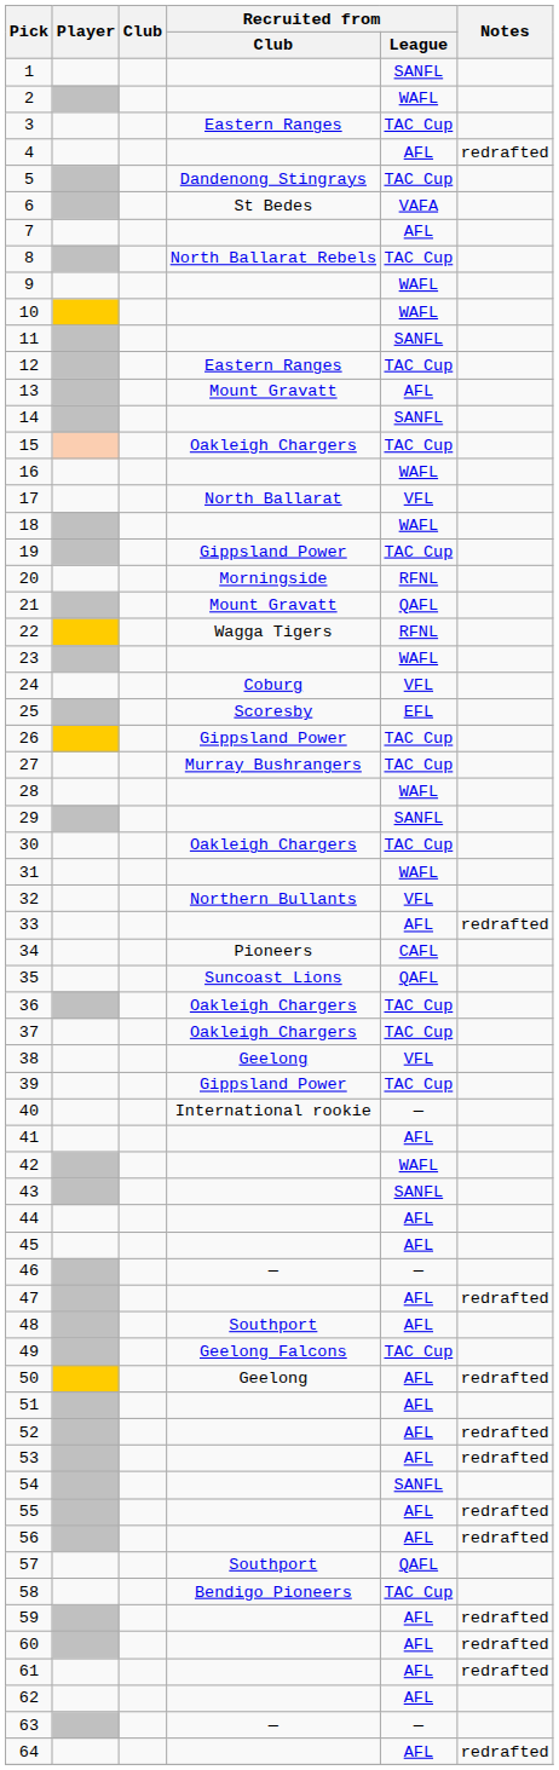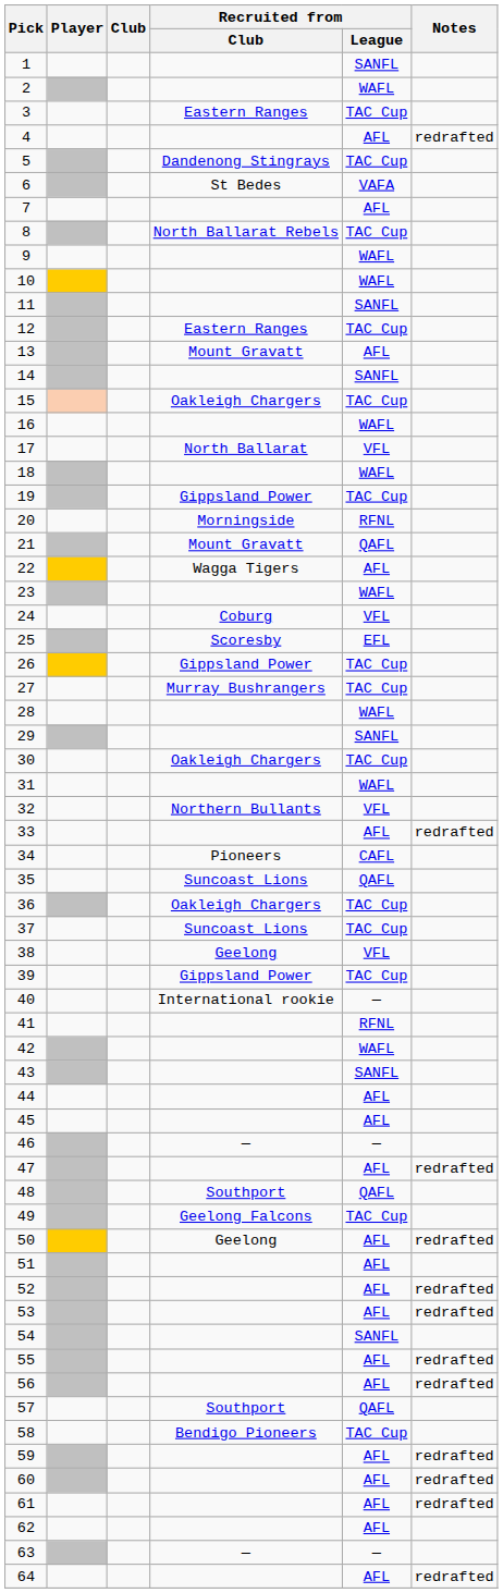 <table class="wikitable sortable plainrowheaders" style="text-align:center;">
 <tr>
 <th rowspan="2">Pick</th>
 <th rowspan="2">Player</th>
 <th rowspan="2">Club</th>
 <th colspan="2">Recruited from</th>
 <th class="unsortable" rowspan="2">Notes</th>
 </tr>
 <tr>
 <th>Club</th>
 <th>League</th>
 </tr>
 <tr>
 <td>1</td>
 <td></td>
 <td></td>
 <td></td>
 <td><a href='#'>SANFL</a></td>
 <td align="left"></td>
 </tr>
 <tr>
 <td>2</td>
 <td bgcolor="#C0C0C0"></td>
 <td></td>
 <td></td>
 <td><a href='#'>WAFL</a></td>
 <td align="left"></td>
 </tr>
 <tr>
 <td>3</td>
 <td></td>
 <td></td>
 <td><a href='#'>Eastern Ranges</a></td>
 <td><a href='#'>TAC Cup</a></td>
 <td align="left"></td>
 </tr>
 <tr>
 <td>4</td>
 <td></td>
 <td></td>
 <td></td>
 <td><a href='#'>AFL</a></td>
 <td align="left">redrafted</td>
 </tr>
 <tr>
 <td>5</td>
 <td bgcolor="#C0C0C0"></td>
 <td></td>
 <td><a href='#'>Dandenong Stingrays</a></td>
 <td><a href='#'>TAC Cup</a></td>
 <td align="left"></td>
 </tr>
 <tr>
 <td>6</td>
 <td bgcolor="#C0C0C0"></td>
 <td></td>
 <td>St Bedes</td>
 <td><a href='#'>VAFA</a></td>
 <td align="left"></td>
 </tr>
 <tr>
 <td>7</td>
 <td></td>
 <td></td>
 <td></td>
 <td><a href='#'>AFL</a></td>
 <td align="left"></td>
 </tr>
 <tr>
 <td>8</td>
 <td bgcolor="#C0C0C0"></td>
 <td></td>
 <td><a href='#'>North Ballarat Rebels</a></td>
 <td><a href='#'>TAC Cup</a></td>
 <td align="left"></td>
 </tr>
 <tr>
 <td>9</td>
 <td></td>
 <td></td>
 <td></td>
 <td><a href='#'>WAFL</a></td>
 <td align="left"></td>
 </tr>
 <tr>
 <td>10</td>
 <td bgcolor="#FFCC00"></td>
 <td></td>
 <td></td>
 <td><a href='#'>WAFL</a></td>
 <td align="left"></td>
 </tr>
 <tr>
 <td>11</td>
 <td bgcolor="#C0C0C0"></td>
 <td></td>
 <td></td>
 <td><a href='#'>SANFL</a></td>
 <td align="left"></td>
 </tr>
 <tr>
 <td>12</td>
 <td bgcolor="#C0C0C0"></td>
 <td></td>
 <td><a href='#'>Eastern Ranges</a></td>
 <td><a href='#'>TAC Cup</a></td>
 <td align="left"></td>
 </tr>
 <tr>
 <td>13</td>
 <td bgcolor="#C0C0C0"></td>
 <td></td>
 <td><a href='#'>Mount Gravatt</a></td>
 <td><a href='#'>AFL</a></td>
 <td align="left"></td>
 </tr>
 <tr>
 <td>14</td>
 <td bgcolor="#C0C0C0"></td>
 <td></td>
 <td></td>
 <td><a href='#'>SANFL</a></td>
 <td align="left"></td>
 </tr>
 <tr>
 <td>15</td>
 <td bgcolor="#FBCEB1"></td>
 <td></td>
 <td><a href='#'>Oakleigh Chargers</a></td>
 <td><a href='#'>TAC Cup</a></td>
 <td align="left"></td>
 </tr>
 <tr>
 <td>16</td>
 <td></td>
 <td></td>
 <td></td>
 <td><a href='#'>WAFL</a></td>
 <td align="left"></td>
 </tr>
 <tr>
 <td>17</td>
 <td></td>
 <td></td>
 <td><a href='#'>North Ballarat</a></td>
 <td><a href='#'>VFL</a></td>
 <td align="left"></td>
 </tr>
 <tr>
 <td>18</td>
 <td bgcolor="#C0C0C0"></td>
 <td></td>
 <td></td>
 <td><a href='#'>WAFL</a></td>
 <td align="left"></td>
 </tr>
 <tr>
 <td>19</td>
 <td bgcolor="#C0C0C0"></td>
 <td></td>
 <td><a href='#'>Gippsland Power</a></td>
 <td><a href='#'>TAC Cup</a></td>
 <td align="left"></td>
 </tr>
 <tr>
 <td>20</td>
 <td></td>
 <td></td>
 <td><a href='#'>Morningside</a></td>
 <td><a href='#'>RFNL</a></td>
 <td align="left"></td>
 </tr>
 <tr>
 <td>21</td>
 <td bgcolor="#C0C0C0"></td>
 <td></td>
 <td><a href='#'>Mount Gravatt</a></td>
 <td><a href='#'>QAFL</a></td>
 <td align="left"></td>
 </tr>
 <tr>
 <td>22</td>
 <td bgcolor="#FFCC00"></td>
 <td></td>
 <td>Wagga Tigers</td>
-<td><a href='#'>RFNL</a></td>
+<td><a href='#'>AFL</a></td>
 <td align="left"></td>
 </tr>
 <tr>
 <td>23</td>
 <td bgcolor="#C0C0C0"></td>
 <td></td>
 <td></td>
 <td><a href='#'>WAFL</a></td>
 <td align="left"></td>
 </tr>
 <tr>
 <td>24</td>
 <td></td>
 <td></td>
 <td><a href='#'>Coburg</a></td>
 <td><a href='#'>VFL</a></td>
 <td align="left"></td>
 </tr>
 <tr>
 <td>25</td>
 <td bgcolor="#C0C0C0"></td>
 <td></td>
 <td><a href='#'>Scoresby</a></td>
 <td><a href='#'>EFL</a></td>
 <td align="left"></td>
 </tr>
 <tr>
 <td>26</td>
 <td bgcolor="#FFCC00"></td>
 <td></td>
 <td><a href='#'>Gippsland Power</a></td>
 <td><a href='#'>TAC Cup</a></td>
 <td align="left"></td>
 </tr>
 <tr>
 <td>27</td>
 <td></td>
 <td></td>
 <td><a href='#'>Murray Bushrangers</a></td>
 <td><a href='#'>TAC Cup</a></td>
 <td align="left"></td>
 </tr>
 <tr>
 <td>28</td>
 <td></td>
 <td></td>
 <td></td>
 <td><a href='#'>WAFL</a></td>
 <td align="left"></td>
 </tr>
 <tr>
 <td>29</td>
 <td bgcolor="#C0C0C0"></td>
 <td></td>
 <td></td>
 <td><a href='#'>SANFL</a></td>
 <td align="left"></td>
 </tr>
 <tr>
 <td>30</td>
 <td></td>
 <td></td>
 <td><a href='#'>Oakleigh Chargers</a></td>
 <td><a href='#'>TAC Cup</a></td>
 <td align="left"></td>
 </tr>
 <tr>
 <td>31</td>
 <td></td>
 <td></td>
 <td></td>
 <td><a href='#'>WAFL</a></td>
 <td align="left"></td>
 </tr>
 <tr>
 <td>32</td>
 <td></td>
 <td></td>
 <td><a href='#'>Northern Bullants</a></td>
 <td><a href='#'>VFL</a></td>
 <td align="left"></td>
 </tr>
 <tr>
 <td>33</td>
 <td></td>
 <td></td>
 <td></td>
 <td><a href='#'>AFL</a></td>
 <td align="left">redrafted</td>
 </tr>
 <tr>
 <td>34</td>
 <td></td>
 <td></td>
 <td>Pioneers</td>
 <td><a href='#'>CAFL</a></td>
 <td align="left"></td>
 </tr>
 <tr>
 <td>35</td>
 <td></td>
 <td></td>
 <td><a href='#'>Suncoast Lions</a></td>
 <td><a href='#'>QAFL</a></td>
 <td align="left"></td>
 </tr>
 <tr>
 <td>36</td>
 <td bgcolor="#C0C0C0"></td>
 <td></td>
 <td><a href='#'>Oakleigh Chargers</a></td>
 <td><a href='#'>TAC Cup</a></td>
 <td align="left"></td>
 </tr>
 <tr>
 <td>37</td>
 <td></td>
 <td></td>
-<td><a href='#'>Oakleigh Chargers</a></td>
+<td><a href='#'>Suncoast Lions</a></td>
 <td><a href='#'>TAC Cup</a></td>
 <td align="left"></td>
 </tr>
 <tr>
 <td>38</td>
 <td></td>
 <td></td>
 <td><a href='#'>Geelong</a></td>
 <td><a href='#'>VFL</a></td>
 <td align="left"></td>
 </tr>
 <tr>
 <td>39</td>
 <td></td>
 <td></td>
 <td><a href='#'>Gippsland Power</a></td>
 <td><a href='#'>TAC Cup</a></td>
 <td align="left"></td>
 </tr>
 <tr>
 <td>40</td>
 <td></td>
 <td></td>
 <td>International rookie</td>
 <td>—</td>
 <td align="left"></td>
 </tr>
 <tr>
 <td>41</td>
 <td></td>
 <td></td>
 <td></td>
-<td><a href='#'>AFL</a></td>
+<td><a href='#'>RFNL</a></td>
 <td align="left"></td>
 </tr>
 <tr>
 <td>42</td>
 <td bgcolor="#C0C0C0"></td>
 <td></td>
 <td></td>
 <td><a href='#'>WAFL</a></td>
 <td align="left"></td>
 </tr>
 <tr>
 <td>43</td>
 <td bgcolor="#C0C0C0"></td>
 <td></td>
 <td></td>
 <td><a href='#'>SANFL</a></td>
 <td align="left"></td>
 </tr>
 <tr>
 <td>44</td>
 <td></td>
 <td></td>
 <td></td>
 <td><a href='#'>AFL</a></td>
 <td align="left"></td>
 </tr>
 <tr>
 <td>45</td>
 <td></td>
 <td></td>
 <td></td>
 <td><a href='#'>AFL</a></td>
 <td align="left"></td>
 </tr>
 <tr>
 <td>46</td>
 <th scope="row" style="background:silver;"><em></em></th>
 <td></td>
 <td>—</td>
 <td>—</td>
 <td align="left"></td>
 </tr>
 <tr>
 <td>47</td>
 <td bgcolor="#C0C0C0"></td>
 <td></td>
 <td></td>
 <td><a href='#'>AFL</a></td>
 <td align="left">redrafted</td>
 </tr>
 <tr>
 <td>48</td>
 <td bgcolor="#C0C0C0"></td>
 <td></td>
 <td><a href='#'>Southport</a></td>
-<td><a href='#'>AFL</a></td>
+<td><a href='#'>QAFL</a></td>
 <td align="left"></td>
 </tr>
 <tr>
 <td>49</td>
 <td bgcolor="#C0C0C0"></td>
 <td></td>
 <td><a href='#'>Geelong Falcons</a></td>
 <td><a href='#'>TAC Cup</a></td>
 <td align="left"></td>
 </tr>
 <tr>
 <td>50</td>
 <td bgcolor="#FFCC00"></td>
 <td></td>
 <td>Geelong</td>
 <td><a href='#'>AFL</a></td>
 <td align="left">redrafted</td>
 </tr>
 <tr>
 <td>51</td>
 <td bgcolor="#C0C0C0"></td>
 <td></td>
 <td></td>
 <td><a href='#'>AFL</a></td>
 <td align="left"></td>
 </tr>
 <tr>
 <td>52</td>
 <td bgcolor="#C0C0C0"></td>
 <td></td>
 <td></td>
 <td><a href='#'>AFL</a></td>
 <td align="left">redrafted</td>
 </tr>
 <tr>
 <td>53</td>
 <td bgcolor="#C0C0C0"></td>
 <td></td>
 <td></td>
 <td><a href='#'>AFL</a></td>
 <td align="left">redrafted</td>
 </tr>
 <tr>
 <td>54</td>
 <td bgcolor="#C0C0C0"></td>
 <td></td>
 <td></td>
 <td><a href='#'>SANFL</a></td>
 <td align="left"></td>
 </tr>
 <tr>
 <td>55</td>
 <td bgcolor="#C0C0C0"></td>
 <td></td>
 <td></td>
 <td><a href='#'>AFL</a></td>
 <td align="left">redrafted</td>
 </tr>
 <tr>
 <td>56</td>
 <td bgcolor="#C0C0C0"></td>
 <td></td>
 <td></td>
 <td><a href='#'>AFL</a></td>
 <td align="left">redrafted</td>
 </tr>
 <tr>
 <td>57</td>
 <td></td>
 <td></td>
 <td><a href='#'>Southport</a></td>
 <td><a href='#'>QAFL</a></td>
 <td align="left"></td>
 </tr>
 <tr>
 <td>58</td>
 <td></td>
 <td></td>
 <td><a href='#'>Bendigo Pioneers</a></td>
 <td><a href='#'>TAC Cup</a></td>
 <td align="left"></td>
 </tr>
 <tr>
 <td>59</td>
 <td bgcolor="#C0C0C0"></td>
 <td></td>
 <td></td>
 <td><a href='#'>AFL</a></td>
 <td align="left">redrafted</td>
 </tr>
 <tr>
 <td>60</td>
 <td bgcolor="#C0C0C0"></td>
 <td></td>
 <td></td>
 <td><a href='#'>AFL</a></td>
 <td align="left">redrafted</td>
 </tr>
 <tr>
 <td>61</td>
 <td></td>
 <td></td>
 <td></td>
 <td><a href='#'>AFL</a></td>
 <td align="left">redrafted</td>
 </tr>
 <tr>
 <td>62</td>
 <td></td>
 <td></td>
 <td></td>
 <td><a href='#'>AFL</a></td>
 <td align="left"></td>
 </tr>
 <tr>
 <td>63</td>
 <th scope="row" style="background:silver;"><em></em></th>
 <td></td>
 <td>—</td>
 <td>—</td>
 <td align="left"></td>
 </tr>
 <tr>
 <td>64</td>
 <td></td>
 <td></td>
 <td></td>
 <td><a href='#'>AFL</a></td>
 <td align="left">redrafted</td>
 </tr>
 <tr>
 </tr>
 </table>
